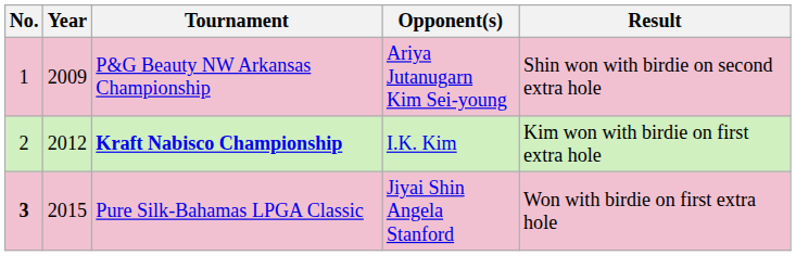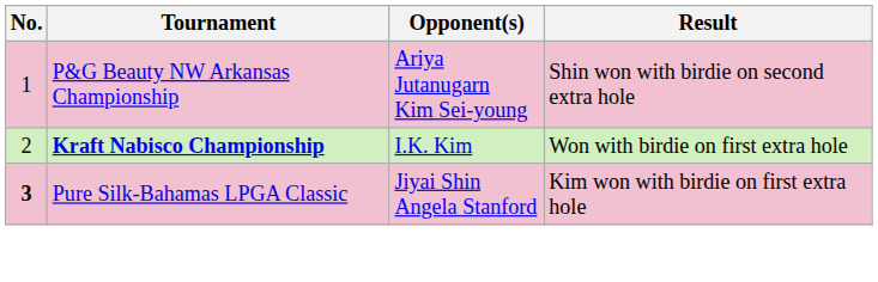 <table class="wikitable" style="font-size:95%;">
 <tr>
 <th>No.</th>
-<th>Year</th>
 <th>Tournament</th>
 <th>Opponent(s)</th>
 <th>Result</th>
 </tr>
 <tr style="background:#F2C1D1;">
 <td align=center>1</td>
-<td>2009</td>
 <td><a href='#'>P&G Beauty NW Arkansas Championship</a></td>
 <td> <a href='#'>Ariya Jutanugarn</a><br> <a href='#'>Kim Sei-young</a></td>
 <td>Shin won with birdie on second extra hole</td>
 </tr>
 <tr style="background:#D0F0C0;">
 <td align=center>2</td>
-<td>2012</td>
 <td><strong><a href='#'>Kraft Nabisco Championship</a></strong></td>
 <td> <a href='#'>I.K. Kim</a></td>
-<td>Kim won with birdie on first extra hole</td>
+<td>Won with birdie on first extra hole</td>
 </tr>
 <tr style="background:#F2C1D1;">
 <td align=center><strong>3</strong></td>
-<td>2015</td>
 <td><a href='#'>Pure Silk-Bahamas LPGA Classic</a></td>
 <td> <a href='#'>Jiyai Shin</a><br> <a href='#'>Angela Stanford</a></td>
-<td>Won with birdie on first extra hole</td>
+<td>Kim won with birdie on first extra hole</td>
 </tr>
 </table>
